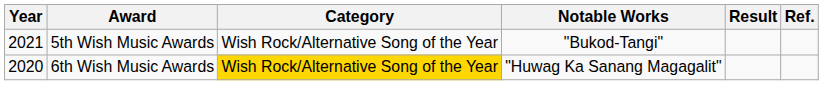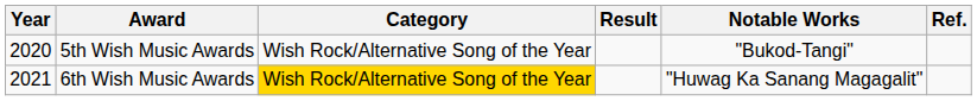 <table class="wikitable">
 <tr>
 <th>Year</th>
 <th>Award</th>
 <th>Category</th>
+<th>Result</th>
 <th>Notable Works</th>
-<th>Result</th>
 <th>Ref.</th>
 </tr>
 <tr>
-<td style="text-align:center;">2021</td>
+<td style="text-align:center;">2020</td>
 <td style="text-align:center;">5th Wish Music Awards</td>
 <td style="text-align:center;">Wish Rock/Alternative Song of the Year</td>
+<td></td>
 <td style="text-align:center;">"Bukod-Tangi"</td>
-<td></td>
 <td style="text-align:center;"></td>
 </tr>
 <tr>
-<td style="text-align:center;">2020</td>
+<td style="text-align:center;">2021</td>
 <td style="text-align:center;">6th Wish Music Awards</td>
 <td style="background: gold; text-align:center;">Wish Rock/Alternative Song of the Year</td>
+<td></td>
 <td style="text-align:center;">"Huwag Ka Sanang Magagalit"</td>
-<td></td>
 <td style="text-align:center;"></td>
 </tr>
 </table>
